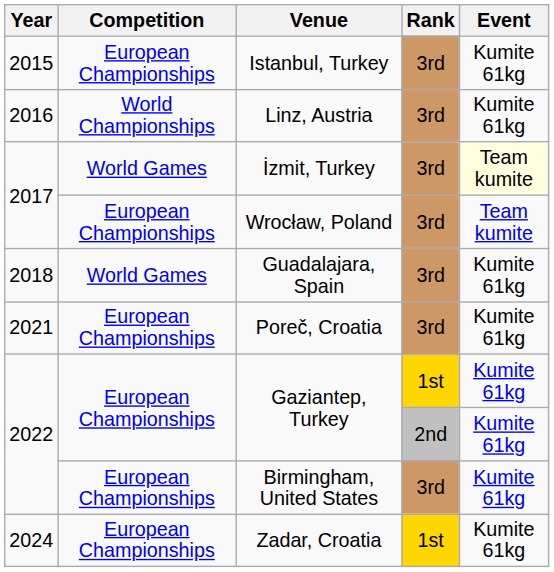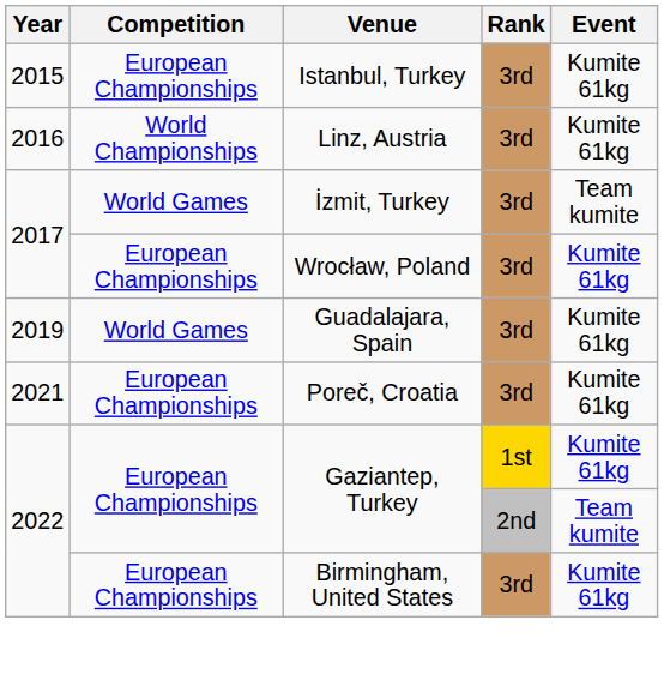 <table class="wikitable sortable" width=45% style="font-size:90%; text-align:center;">
 <tr>
 <th>Year</th>
 <th>Competition</th>
 <th>Venue</th>
 <th>Rank</th>
 <th>Event</th>
 </tr>
 <tr>
 <td>2015</td>
 <td><a href='#'>European Championships</a></td>
 <td>Istanbul, Turkey</td>
 <td bgcolor="cc9966">3rd</td>
 <td>Kumite 61kg</td>
 </tr>
 <tr>
 <td>2016</td>
 <td><a href='#'>World Championships</a></td>
 <td>Linz, Austria</td>
 <td bgcolor="cc9966">3rd</td>
 <td>Kumite 61kg</td>
 </tr>
 <tr>
 <td rowspan=2>2017</td>
 <td><a href='#'>World Games</a></td>
 <td>İzmit, Turkey</td>
 <td bgcolor="cc9966">3rd</td>
-<td style="background: lightyellow;">Team kumite</td>
+<td>Team kumite</td>
 </tr>
 <tr>
 <td><a href='#'>European Championships</a></td>
 <td>Wrocław, Poland</td>
 <td bgcolor="cc9966">3rd</td>
-<td><a href='#'>Team kumite</a></td>
+<td><a href='#'>Kumite 61kg</a></td>
 </tr>
 <tr>
-<td>2018</td>
+<td>2019</td>
 <td><a href='#'>World Games</a></td>
 <td>Guadalajara, Spain</td>
 <td bgcolor="cc9966">3rd</td>
 <td>Kumite 61kg</td>
 </tr>
 <tr>
 <td>2021</td>
 <td><a href='#'>European Championships</a></td>
 <td>Poreč, Croatia</td>
 <td bgcolor="cc9966">3rd</td>
 <td>Kumite 61kg</td>
 </tr>
 <tr>
 <td rowspan=3>2022</td>
 <td rowspan=2><a href='#'>European Championships</a></td>
 <td rowspan=2>Gaziantep, Turkey</td>
 <td bgcolor="gold">1st</td>
 <td><a href='#'>Kumite 61kg</a></td>
 </tr>
 <tr>
 <td bgcolor="silver">2nd</td>
-<td><a href='#'>Kumite 61kg</a></td>
+<td><a href='#'>Team kumite</a></td>
 </tr>
 <tr>
 <td><a href='#'>European Championships</a></td>
 <td>Birmingham, United States</td>
 <td bgcolor="cc9966">3rd</td>
 <td><a href='#'>Kumite 61kg</a></td>
 </tr>
-<tr>
-<td>2024</td>
-<td><a href='#'>European Championships</a></td>
-<td>Zadar, Croatia</td>
-<td bgcolor="gold">1st</td>
-<td>Kumite 61kg</td>
-</tr>
 </table>
